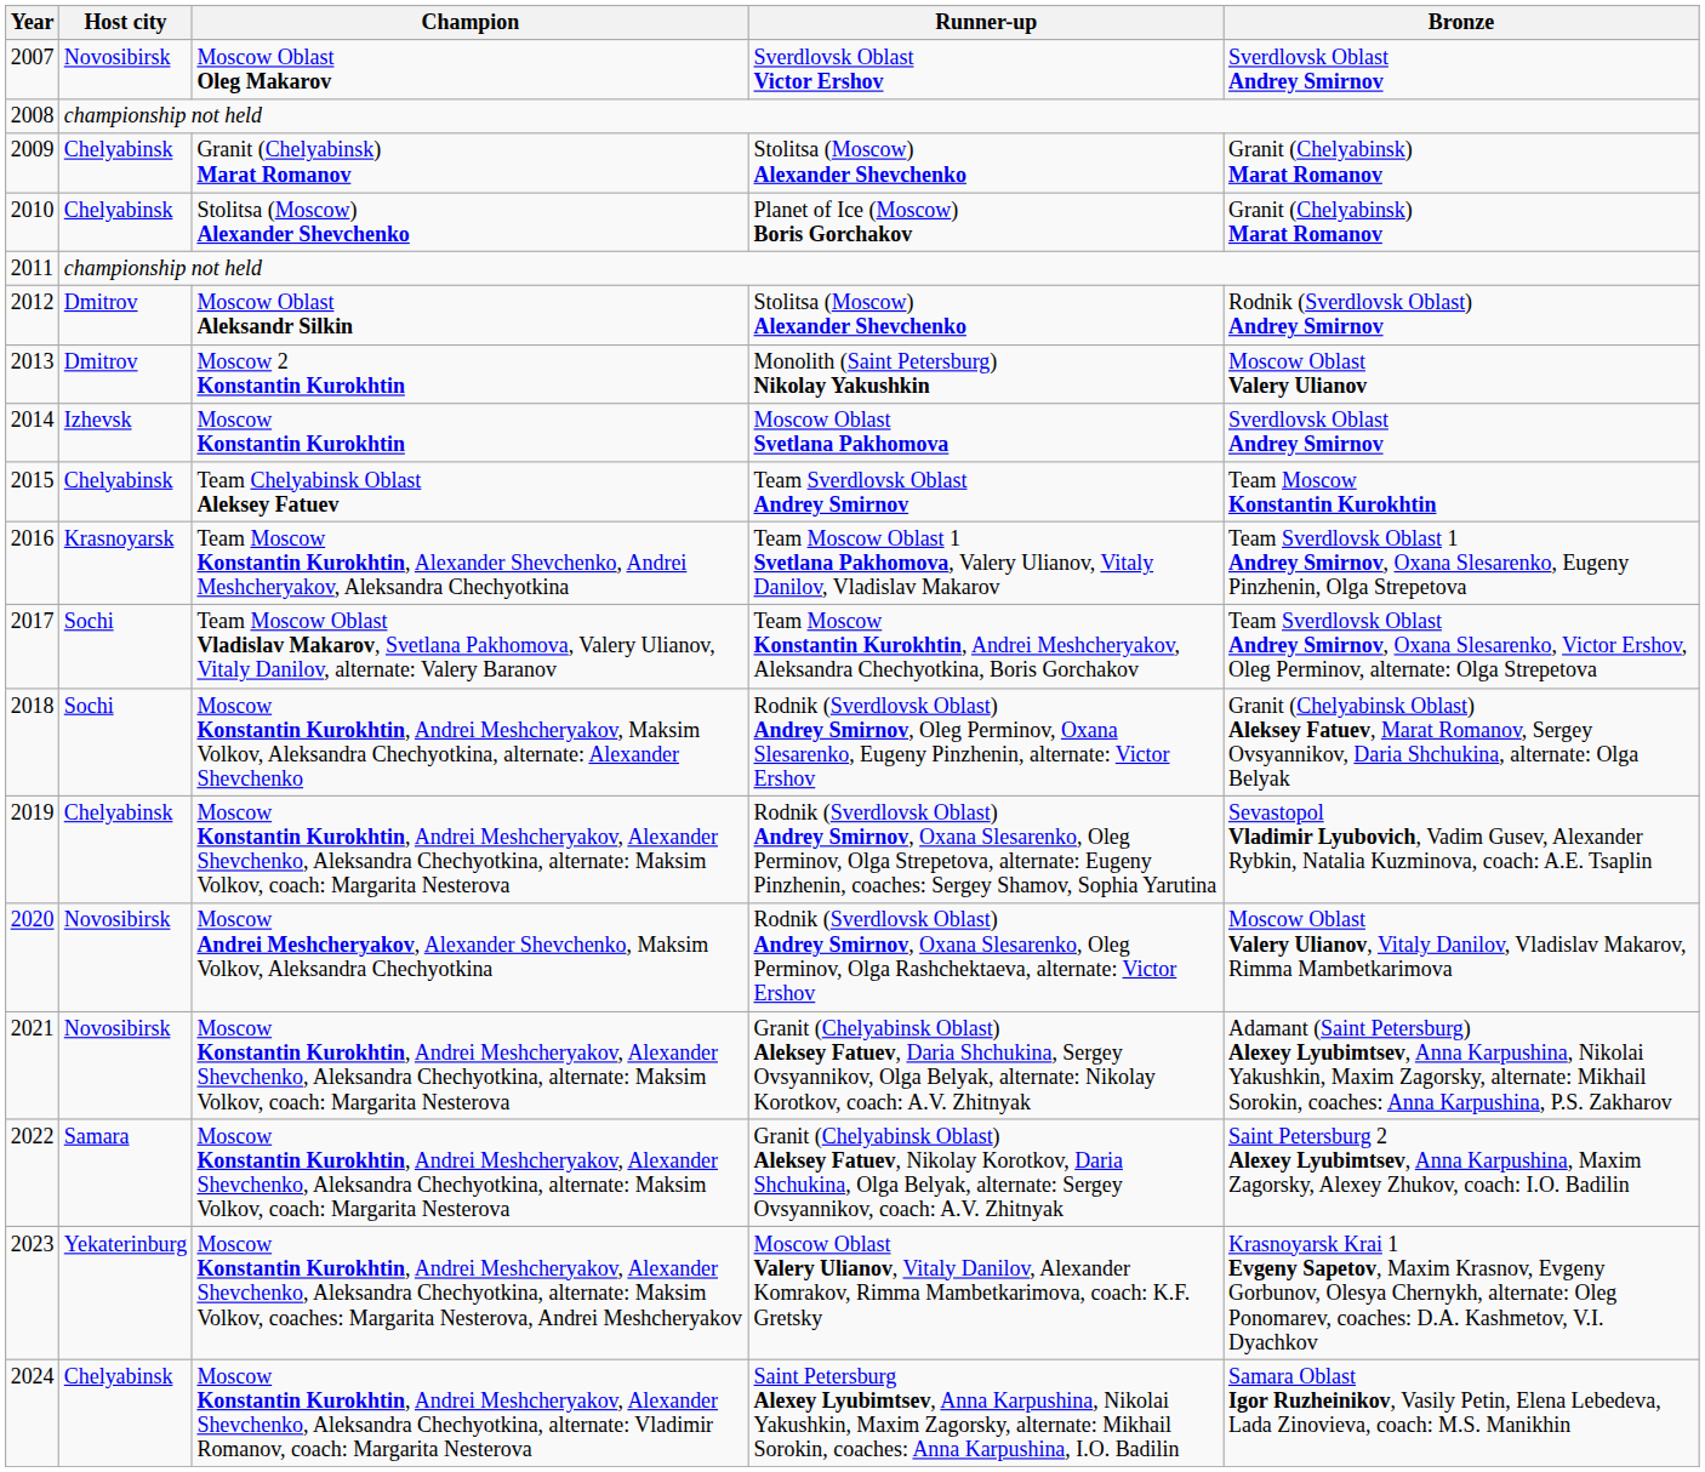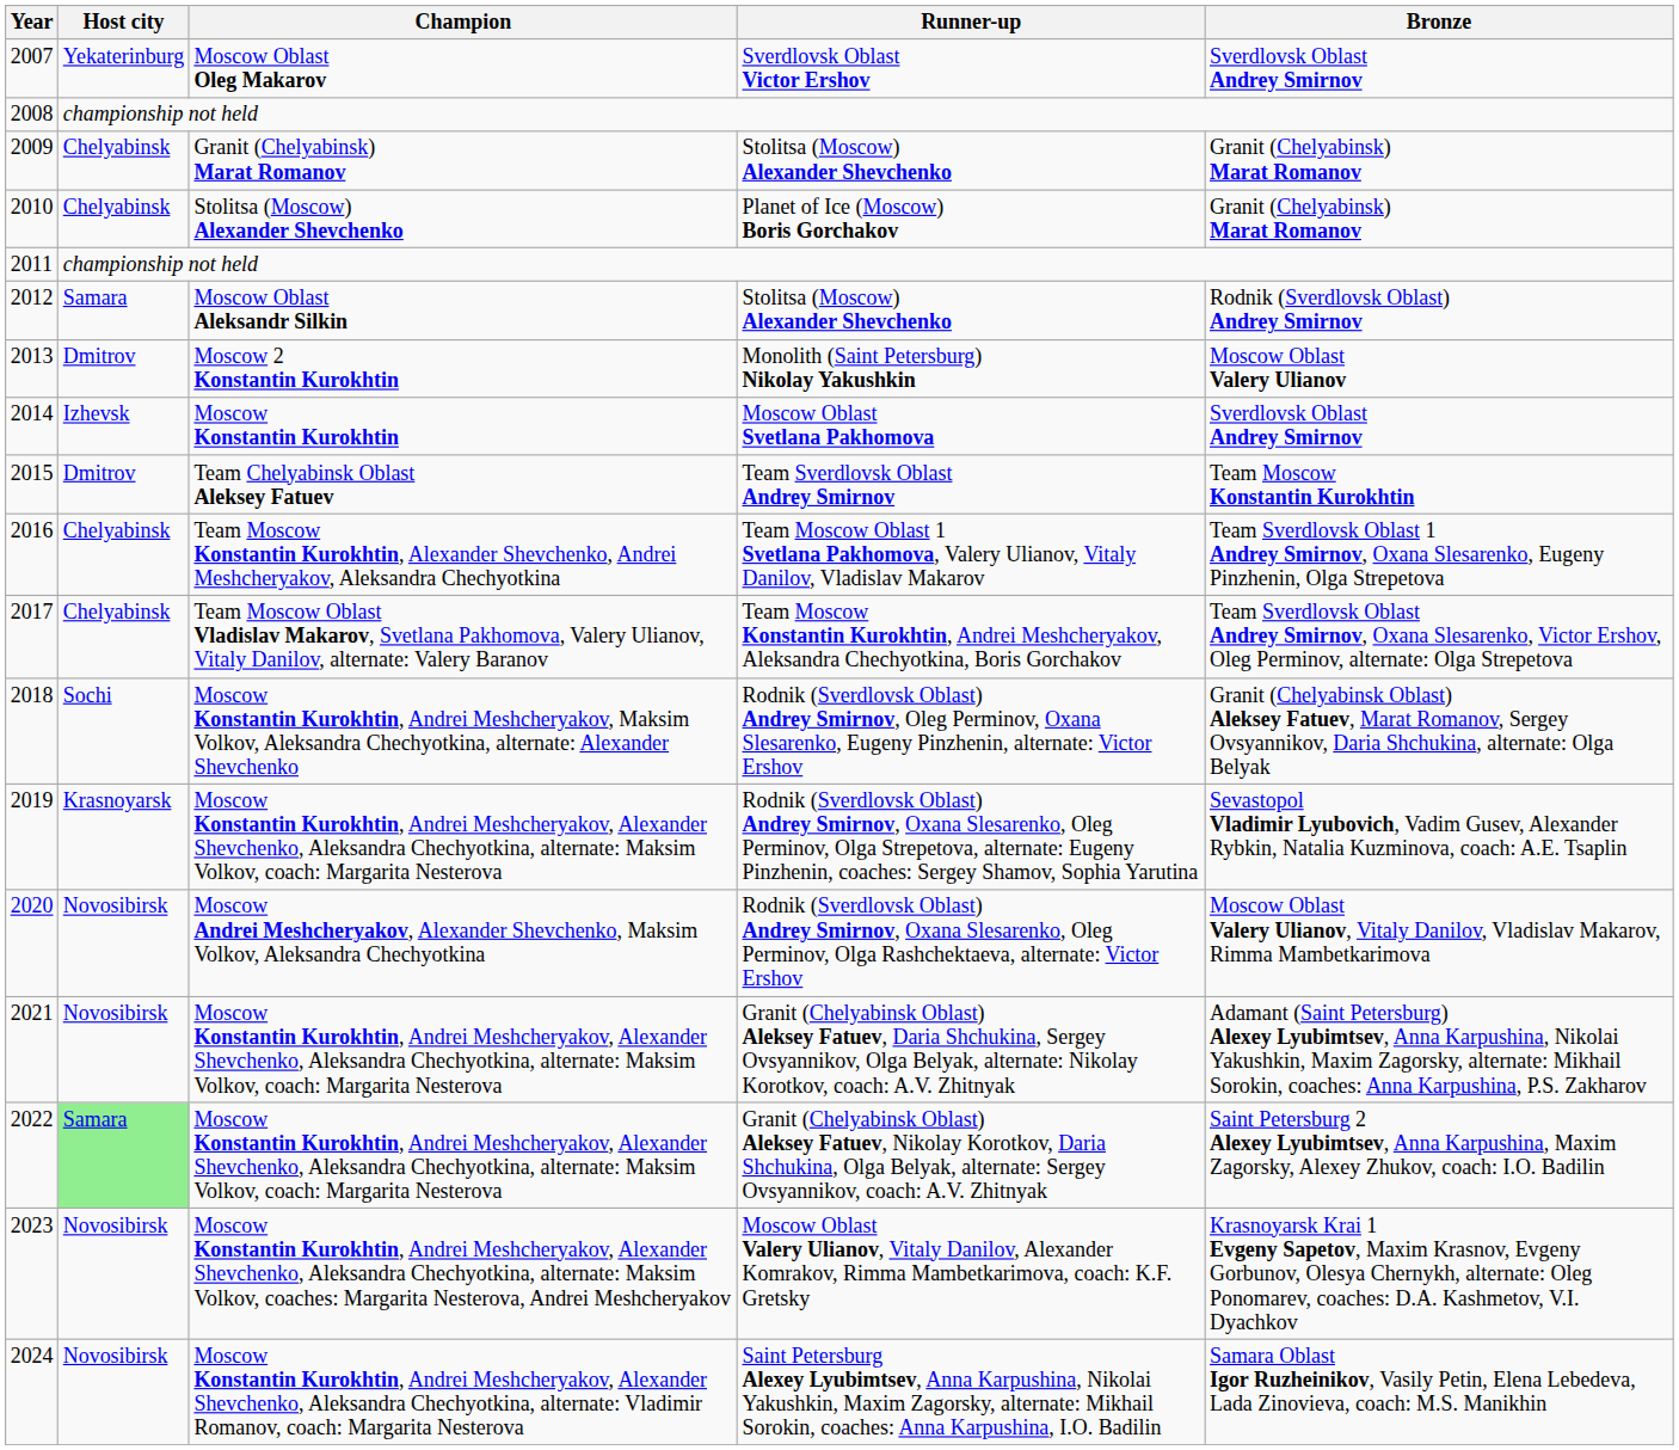 <table class="wikitable">
 <tr>
 <th scope="col">Year</th>
 <th scope="col">Host city</th>
 <th scope="col">Champion</th>
 <th scope="col">Runner-up</th>
 <th scope="col">Bronze</th>
 </tr>
 <tr valign=top>
 <td>2007</td>
-<td><a href='#'>Novosibirsk</a></td>
+<td><a href='#'>Yekaterinburg</a></td>
 <td><a href='#'>Moscow Oblast</a><br><strong>Oleg Makarov</strong></td>
 <td><a href='#'>Sverdlovsk Oblast</a><br><strong><a href='#'>Victor Ershov</a></strong></td>
 <td><a href='#'>Sverdlovsk Oblast</a><br><strong><a href='#'>Andrey Smirnov</a></strong></td>
 </tr>
 <tr valign=top>
 <td>2008</td>
 <td colspan=4><em>championship not held</em></td>
 </tr>
 <tr valign=top>
 <td>2009</td>
 <td><a href='#'>Chelyabinsk</a></td>
 <td>Granit (<a href='#'>Chelyabinsk</a>)<br><strong><a href='#'>Marat Romanov</a></strong></td>
 <td>Stolitsa (<a href='#'>Moscow</a>)<br><strong><a href='#'>Alexander Shevchenko</a></strong></td>
 <td>Granit (<a href='#'>Chelyabinsk</a>)<br><strong><a href='#'>Marat Romanov</a></strong></td>
 </tr>
 <tr valign=top>
 <td>2010</td>
 <td><a href='#'>Chelyabinsk</a></td>
 <td>Stolitsa (<a href='#'>Moscow</a>)<br><strong><a href='#'>Alexander Shevchenko</a></strong></td>
 <td>Planet of Ice (<a href='#'>Moscow</a>)<br><strong>Boris Gorchakov</strong></td>
 <td>Granit (<a href='#'>Chelyabinsk</a>)<br><strong><a href='#'>Marat Romanov</a></strong></td>
 </tr>
 <tr valign=top>
 <td>2011</td>
 <td colspan=4><em>championship not held</em></td>
 </tr>
 <tr valign=top>
 <td>2012</td>
-<td><a href='#'>Dmitrov</a></td>
+<td><a href='#'>Samara</a></td>
 <td><a href='#'>Moscow Oblast</a><br><strong>Aleksandr Silkin</strong></td>
 <td>Stolitsa (<a href='#'>Moscow</a>)<br><strong><a href='#'>Alexander Shevchenko</a></strong></td>
 <td>Rodnik (<a href='#'>Sverdlovsk Oblast</a>)<br><strong><a href='#'>Andrey Smirnov</a></strong></td>
 </tr>
 <tr valign=top>
 <td>2013</td>
 <td><a href='#'>Dmitrov</a></td>
 <td><a href='#'>Moscow</a> 2<br><strong><a href='#'>Konstantin Kurokhtin</a></strong></td>
 <td>Monolith (<a href='#'>Saint Petersburg</a>)<br><strong>Nikolay Yakushkin</strong></td>
 <td><a href='#'>Moscow Oblast</a><br><strong>Valery Ulianov</strong></td>
 </tr>
 <tr valign=top>
 <td>2014</td>
 <td><a href='#'>Izhevsk</a></td>
 <td><a href='#'>Moscow</a><br><strong><a href='#'>Konstantin Kurokhtin</a></strong></td>
 <td><a href='#'>Moscow Oblast</a><br><strong><a href='#'>Svetlana Pakhomova</a></strong></td>
 <td><a href='#'>Sverdlovsk Oblast</a><br><strong><a href='#'>Andrey Smirnov</a></strong></td>
 </tr>
 <tr valign=top>
 <td>2015</td>
-<td><a href='#'>Chelyabinsk</a></td>
+<td><a href='#'>Dmitrov</a></td>
 <td>Team <a href='#'>Chelyabinsk Oblast</a><br><strong>Aleksey Fatuev</strong></td>
 <td>Team <a href='#'>Sverdlovsk Oblast</a><br><strong><a href='#'>Andrey Smirnov</a></strong></td>
 <td>Team <a href='#'>Moscow</a><br><strong><a href='#'>Konstantin Kurokhtin</a></strong></td>
 </tr>
 <tr valign=top>
 <td>2016</td>
-<td><a href='#'>Krasnoyarsk</a></td>
+<td><a href='#'>Chelyabinsk</a></td>
 <td>Team <a href='#'>Moscow</a><br><strong><a href='#'>Konstantin Kurokhtin</a></strong>, <a href='#'>Alexander Shevchenko</a>, <a href='#'>Andrei Meshcheryakov</a>, Aleksandra Chechyotkina</td>
 <td>Team <a href='#'>Moscow Oblast</a> 1<br><strong><a href='#'>Svetlana Pakhomova</a></strong>, Valery Ulianov, <a href='#'>Vitaly Danilov</a>, Vladislav Makarov</td>
 <td>Team <a href='#'>Sverdlovsk Oblast</a> 1<br><strong><a href='#'>Andrey Smirnov</a></strong>, <a href='#'>Oxana Slesarenko</a>, Eugeny Pinzhenin, Olga Strepetova</td>
 </tr>
 <tr valign=top>
 <td>2017</td>
-<td><a href='#'>Sochi</a></td>
+<td><a href='#'>Chelyabinsk</a></td>
 <td>Team <a href='#'>Moscow Oblast</a><br><strong>Vladislav Makarov</strong>, <a href='#'>Svetlana Pakhomova</a>, Valery Ulianov, <a href='#'>Vitaly Danilov</a>, alternate: Valery Baranov</td>
 <td>Team <a href='#'>Moscow</a><br><strong><a href='#'>Konstantin Kurokhtin</a></strong>, <a href='#'>Andrei Meshcheryakov</a>, Aleksandra Chechyotkina, Boris Gorchakov</td>
 <td>Team <a href='#'>Sverdlovsk Oblast</a><br><strong><a href='#'>Andrey Smirnov</a></strong>, <a href='#'>Oxana Slesarenko</a>, <a href='#'>Victor Ershov</a>, Oleg Perminov, alternate: Olga Strepetova</td>
 </tr>
 <tr valign=top>
 <td>2018</td>
 <td><a href='#'>Sochi</a></td>
 <td><a href='#'>Moscow</a><br><strong><a href='#'>Konstantin Kurokhtin</a></strong>, <a href='#'>Andrei Meshcheryakov</a>, Maksim Volkov, Aleksandra Chechyotkina, alternate: <a href='#'>Alexander Shevchenko</a></td>
 <td>Rodnik (<a href='#'>Sverdlovsk Oblast</a>)<br><strong><a href='#'>Andrey Smirnov</a></strong>, Oleg Perminov, <a href='#'>Oxana Slesarenko</a>, Eugeny Pinzhenin, alternate: <a href='#'>Victor Ershov</a></td>
 <td>Granit (<a href='#'>Chelyabinsk Oblast</a>)<br><strong>Aleksey Fatuev</strong>, <a href='#'>Marat Romanov</a>, Sergey Ovsyannikov, <a href='#'>Daria Shchukina</a>, alternate: Olga Belyak</td>
 </tr>
 <tr valign=top>
 <td>2019</td>
-<td><a href='#'>Chelyabinsk</a></td>
+<td><a href='#'>Krasnoyarsk</a></td>
 <td><a href='#'>Moscow</a><br><strong><a href='#'>Konstantin Kurokhtin</a></strong>, <a href='#'>Andrei Meshcheryakov</a>, <a href='#'>Alexander Shevchenko</a>, Aleksandra Chechyotkina, alternate: Maksim Volkov, coach: Margarita Nesterova</td>
 <td>Rodnik (<a href='#'>Sverdlovsk Oblast</a>)<br><strong><a href='#'>Andrey Smirnov</a></strong>, <a href='#'>Oxana Slesarenko</a>, Oleg Perminov, Olga Strepetova, alternate: Eugeny Pinzhenin, coaches: Sergey Shamov, Sophia Yarutina</td>
 <td><a href='#'>Sevastopol</a><br><strong>Vladimir Lyubovich</strong>, Vadim Gusev, Alexander Rybkin, Natalia Kuzminova, coach: A.E. Tsaplin</td>
 </tr>
 <tr valign=top>
 <td><a href='#'>2020</a></td>
 <td><a href='#'>Novosibirsk</a></td>
 <td><a href='#'>Moscow</a><br><strong><a href='#'>Andrei Meshcheryakov</a></strong>, <a href='#'>Alexander Shevchenko</a>, Maksim Volkov, Aleksandra Chechyotkina</td>
 <td>Rodnik (<a href='#'>Sverdlovsk Oblast</a>)<br><strong><a href='#'>Andrey Smirnov</a></strong>, <a href='#'>Oxana Slesarenko</a>, Oleg Perminov, Olga Rashchektaeva, alternate: <a href='#'>Victor Ershov</a></td>
 <td><a href='#'>Moscow Oblast</a><br><strong>Valery Ulianov</strong>, <a href='#'>Vitaly Danilov</a>, Vladislav Makarov, Rimma Mambetkarimova</td>
 </tr>
 <tr valign=top>
 <td>2021</td>
 <td><a href='#'>Novosibirsk</a></td>
 <td><a href='#'>Moscow</a><br><strong><a href='#'>Konstantin Kurokhtin</a></strong>, <a href='#'>Andrei Meshcheryakov</a>, <a href='#'>Alexander Shevchenko</a>, Aleksandra Chechyotkina, alternate: Maksim Volkov, coach: Margarita Nesterova</td>
 <td>Granit (<a href='#'>Chelyabinsk Oblast</a>)<br><strong>Aleksey Fatuev</strong>, <a href='#'>Daria Shchukina</a>, Sergey Ovsyannikov, Olga Belyak, alternate: Nikolay Korotkov, coach: A.V. Zhitnyak</td>
 <td>Adamant (<a href='#'>Saint Petersburg</a>)<br><strong>Alexey Lyubimtsev</strong>, <a href='#'>Anna Karpushina</a>, Nikolai Yakushkin, Maxim Zagorsky, alternate: Mikhail Sorokin, coaches: <a href='#'>Anna Karpushina</a>, P.S. Zakharov</td>
 </tr>
 <tr valign=top>
 <td>2022</td>
-<td><a href='#'>Samara</a></td>
+<td style="background: lightgreen;"><a href='#'>Samara</a></td>
 <td><a href='#'>Moscow</a><br><strong><a href='#'>Konstantin Kurokhtin</a></strong>, <a href='#'>Andrei Meshcheryakov</a>, <a href='#'>Alexander Shevchenko</a>, Aleksandra Chechyotkina, alternate: Maksim Volkov, coach: Margarita Nesterova</td>
 <td>Granit (<a href='#'>Chelyabinsk Oblast</a>)<br><strong>Aleksey Fatuev</strong>, Nikolay Korotkov, <a href='#'>Daria Shchukina</a>, Olga Belyak, alternate: Sergey Ovsyannikov, coach: A.V. Zhitnyak</td>
 <td><a href='#'>Saint Petersburg</a> 2<br><strong>Alexey Lyubimtsev</strong>, <a href='#'>Anna Karpushina</a>, Maxim Zagorsky, Alexey Zhukov, coach: I.O. Badilin</td>
 </tr>
 <tr valign=top>
 <td>2023</td>
-<td><a href='#'>Yekaterinburg</a></td>
+<td><a href='#'>Novosibirsk</a></td>
 <td><a href='#'>Moscow</a><br><strong><a href='#'>Konstantin Kurokhtin</a></strong>, <a href='#'>Andrei Meshcheryakov</a>, <a href='#'>Alexander Shevchenko</a>, Aleksandra Chechyotkina, alternate: Maksim Volkov, coaches: Margarita Nesterova, Andrei Meshcheryakov</td>
 <td><a href='#'>Moscow Oblast</a><br><strong>Valery Ulianov</strong>, <a href='#'>Vitaly Danilov</a>, Alexander Komrakov, Rimma Mambetkarimova, coach: K.F. Gretsky</td>
 <td><a href='#'>Krasnoyarsk Krai</a> 1<br><strong>Evgeny Sapetov</strong>, Maxim Krasnov, Evgeny Gorbunov, Olesya Chernykh, alternate: Oleg Ponomarev, coaches: D.A. Kashmetov, V.I. Dyachkov</td>
 </tr>
 <tr valign=top>
 <td>2024<br></td>
-<td><a href='#'>Chelyabinsk</a></td>
+<td><a href='#'>Novosibirsk</a></td>
 <td><a href='#'>Moscow</a><br><strong><a href='#'>Konstantin Kurokhtin</a></strong>, <a href='#'>Andrei Meshcheryakov</a>, <a href='#'>Alexander Shevchenko</a>, Aleksandra Chechyotkina, alternate: Vladimir Romanov, coach: Margarita Nesterova</td>
 <td><a href='#'>Saint Petersburg</a><br><strong>Alexey Lyubimtsev</strong>, <a href='#'>Anna Karpushina</a>, Nikolai Yakushkin, Maxim Zagorsky, alternate: Mikhail Sorokin, coaches: <a href='#'>Anna Karpushina</a>, I.O. Badilin</td>
 <td><a href='#'>Samara Oblast</a><br><strong>Igor Ruzheinikov</strong>, Vasily Petin, Elena Lebedeva, Lada Zinovieva, coach: M.S. Manikhin</td>
 </tr>
 </table>
